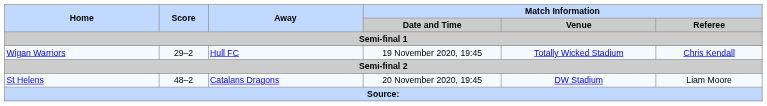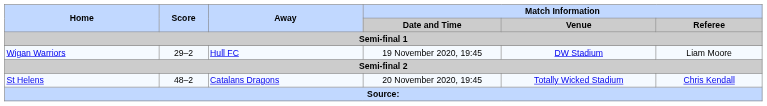 <table border=1 style="border-collapse:collapse; font-size:90%; text-align:center;" cellpadding=3 cellspacing=0 width=100%>
 <tr bgcolor=#C1D8FF>
 <th rowspan=2 width=19%>Home</th>
 <th rowspan=2 width=6%>Score</th>
 <th rowspan=2 width=19%>Away</th>
 <th colspan=3>Match Information</th>
 </tr>
 <tr bgcolor=#CCCCCC>
 <th width=17%>Date and Time</th>
 <th width=19%>Venue</th>
 <th width=13%>Referee</th>
 </tr>
 <tr>
 <th style="background:#CCCCCC;" align=center colspan=9>Semi-final 1</th>
 </tr>
 <tr bgcolor=#F5FAFF>
 <td align=left> <a href='#'>Wigan Warriors</a></td>
 <td>29–2</td>
 <td align=left> <a href='#'>Hull FC</a></td>
 <td>19 November 2020, 19:45</td>
-<td><a href='#'>Totally Wicked Stadium</a></td>
-<td><a href='#'>Chris Kendall</a></td>
+<td><a href='#'>DW Stadium</a></td>
+<td>Liam Moore</td>
 </tr>
 <tr>
 <th style="background:#CCCCCC;" align=center colspan=9>Semi-final 2</th>
 </tr>
 <tr bgcolor=#F5FAFF>
 <td align=left> <a href='#'>St Helens</a></td>
 <td>48–2</td>
 <td align=left> <a href='#'>Catalans Dragons</a></td>
 <td>20 November 2020, 19:45</td>
-<td><a href='#'>DW Stadium</a></td>
-<td>Liam Moore</td>
+<td><a href='#'>Totally Wicked Stadium</a></td>
+<td><a href='#'>Chris Kendall</a></td>
 </tr>
 <tr bgcolor=#C1D8FF>
 <th colspan=6>Source:</th>
 </tr>
 </table>
